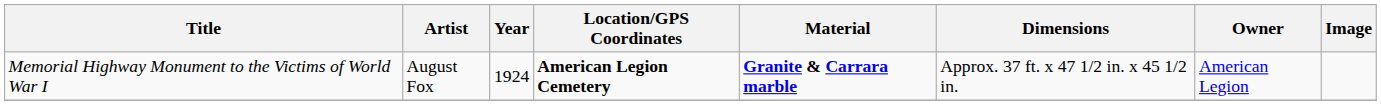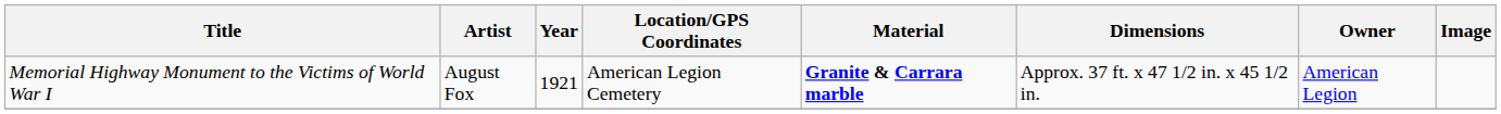 <table class="wikitable sortable">
 <tr>
 <th>Title</th>
 <th>Artist</th>
 <th>Year</th>
 <th>Location/GPS Coordinates</th>
 <th>Material</th>
 <th>Dimensions</th>
 <th>Owner</th>
 <th>Image</th>
 </tr>
 <tr>
 <td><em>Memorial Highway Monument to the Victims of World War I</em></td>
 <td>August Fox</td>
-<td>1924</td>
-<td><strong>American Legion Cemetery</strong></td>
+<td>1921</td>
+<td>American Legion Cemetery</td>
 <td><strong><a href='#'>Granite</a> & <a href='#'>Carrara marble</a></strong></td>
 <td>Approx. 37 ft. x 47 1/2 in. x 45 1/2 in.</td>
 <td><a href='#'>American Legion</a></td>
 <td></td>
 </tr>
 <tr>
 </tr>
 </table>
